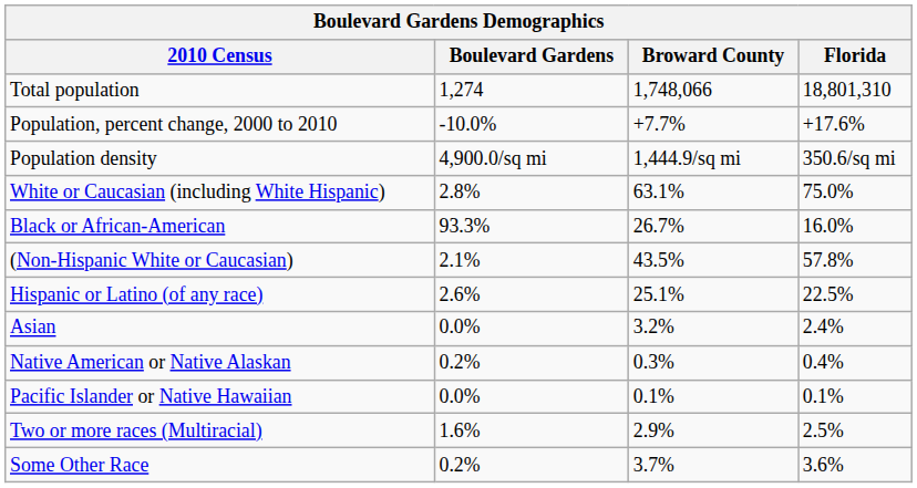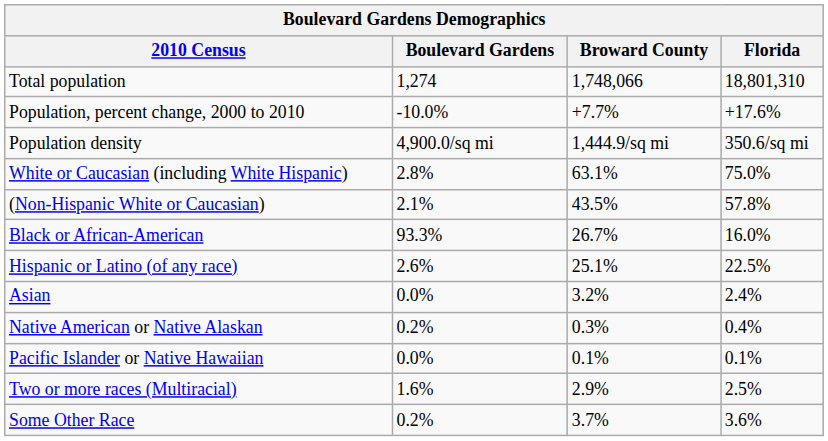 <table class="wikitable" style="float: center; margin-right: 2em; width: 35%; font-size: 75%;">
 <tr>
 <th colspan=4>Boulevard Gardens Demographics</th>
 </tr>
 <tr>
 <th><a href='#'>2010 Census</a></th>
 <th>Boulevard Gardens</th>
 <th>Broward County</th>
 <th>Florida</th>
 </tr>
 <tr>
 <td>Total population</td>
 <td>1,274</td>
 <td>1,748,066</td>
 <td>18,801,310</td>
 </tr>
 <tr>
 <td>Population, percent change, 2000 to 2010</td>
 <td>-10.0%</td>
 <td>+7.7%</td>
 <td>+17.6%</td>
 </tr>
 <tr>
 <td>Population density</td>
 <td>4,900.0/sq mi</td>
 <td>1,444.9/sq mi</td>
 <td>350.6/sq mi</td>
 </tr>
 <tr>
 <td><a href='#'>White or Caucasian</a> (including <a href='#'>White Hispanic</a>)</td>
 <td>2.8%</td>
 <td>63.1%</td>
 <td>75.0%</td>
 </tr>
 <tr>
+<td>(<a href='#'>Non-Hispanic White or Caucasian</a>)</td>
+<td>2.1%</td>
+<td>43.5%</td>
+<td>57.8%</td>
+</tr>
+<tr>
 <td><a href='#'>Black or African-American</a></td>
 <td>93.3%</td>
 <td>26.7%</td>
 <td>16.0%</td>
-</tr>
-<tr>
-<td>(<a href='#'>Non-Hispanic White or Caucasian</a>)</td>
-<td>2.1%</td>
-<td>43.5%</td>
-<td>57.8%</td>
 </tr>
 <tr>
 <td><a href='#'>Hispanic or Latino (of any race)</a></td>
 <td>2.6%</td>
 <td>25.1%</td>
 <td>22.5%</td>
 </tr>
 <tr>
 <td><a href='#'>Asian</a></td>
 <td>0.0%</td>
 <td>3.2%</td>
 <td>2.4%</td>
 </tr>
 <tr>
 <td><a href='#'>Native American</a> or <a href='#'>Native Alaskan</a></td>
 <td>0.2%</td>
 <td>0.3%</td>
 <td>0.4%</td>
 </tr>
 <tr>
 <td><a href='#'>Pacific Islander</a> or <a href='#'>Native Hawaiian</a></td>
 <td>0.0%</td>
 <td>0.1%</td>
 <td>0.1%</td>
 </tr>
 <tr>
 <td><a href='#'>Two or more races (Multiracial)</a></td>
 <td>1.6%</td>
 <td>2.9%</td>
 <td>2.5%</td>
 </tr>
 <tr>
 <td><a href='#'>Some Other Race</a></td>
 <td>0.2%</td>
 <td>3.7%</td>
 <td>3.6%</td>
 </tr>
 </table>
